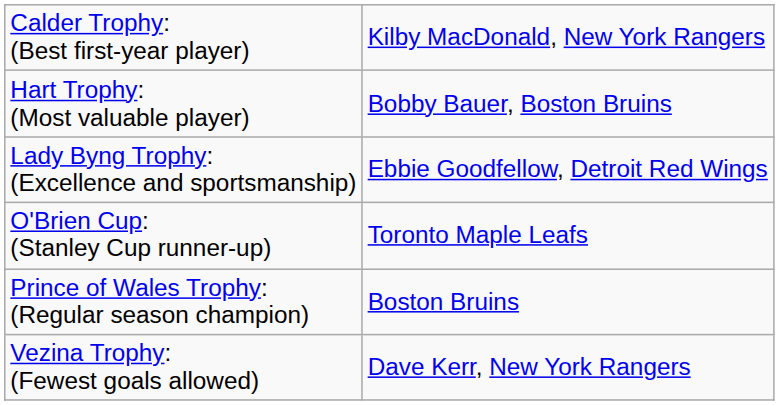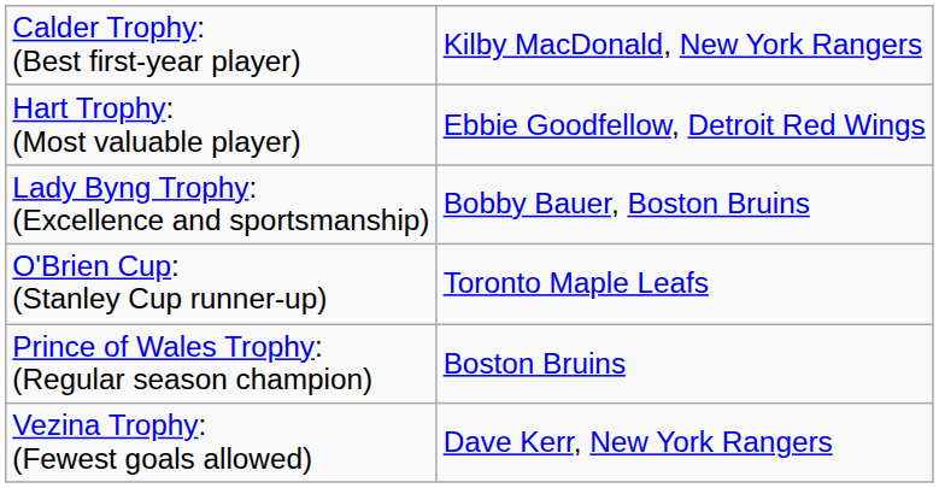 <table class="wikitable">
 <tr>
 <td><a href='#'>Calder Trophy</a>:<br>(Best first-year player)</td>
 <td><a href='#'>Kilby MacDonald</a>, <a href='#'>New York Rangers</a></td>
 </tr>
 <tr>
 <td><a href='#'>Hart Trophy</a>:<br>(Most valuable player)</td>
-<td><a href='#'>Bobby Bauer</a>, <a href='#'>Boston Bruins</a></td>
+<td><a href='#'>Ebbie Goodfellow</a>, <a href='#'>Detroit Red Wings</a></td>
 </tr>
 <tr>
 <td><a href='#'>Lady Byng Trophy</a>:<br>(Excellence and sportsmanship)</td>
-<td><a href='#'>Ebbie Goodfellow</a>, <a href='#'>Detroit Red Wings</a></td>
+<td><a href='#'>Bobby Bauer</a>, <a href='#'>Boston Bruins</a></td>
 </tr>
 <tr>
 <td><a href='#'>O'Brien Cup</a>:<br>(Stanley Cup runner-up)</td>
 <td><a href='#'>Toronto Maple Leafs</a></td>
 </tr>
 <tr>
 <td><a href='#'>Prince of Wales Trophy</a>:<br>(Regular season champion)</td>
 <td><a href='#'>Boston Bruins</a></td>
 </tr>
 <tr>
 <td><a href='#'>Vezina Trophy</a>:<br>(Fewest goals allowed)</td>
 <td><a href='#'>Dave Kerr</a>, <a href='#'>New York Rangers</a></td>
 </tr>
 </table>
